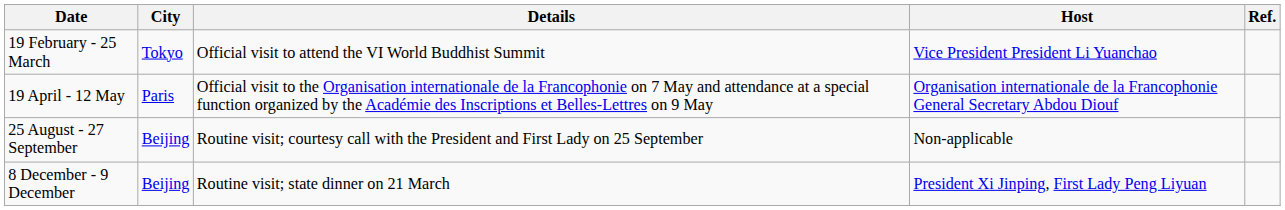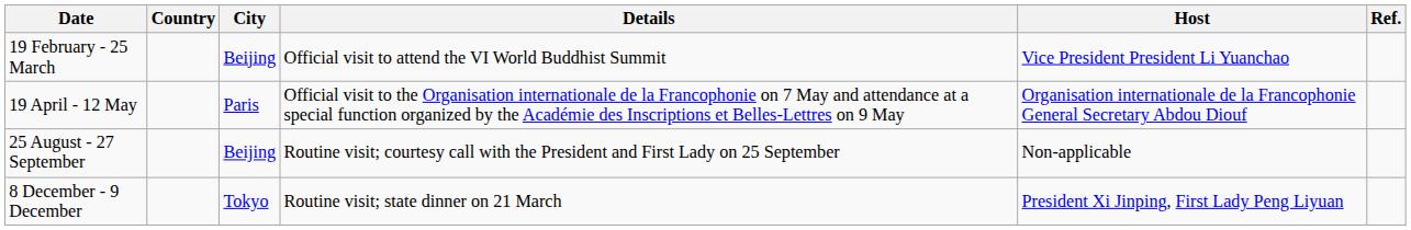 <table class="wikitable sortable" border="1" style="margin: 1em auto 1em auto">
 <tr>
 <th>Date</th>
+<th>Country</th>
 <th>City</th>
 <th>Details</th>
 <th>Host</th>
 <th>Ref.</th>
 </tr>
 <tr>
 <td>19 February - 25 March</td>
-<td><a href='#'>Tokyo</a></td>
+<td></td>
+<td><a href='#'>Beijing</a></td>
 <td>Official visit to attend the VI World Buddhist Summit</td>
 <td><a href='#'>Vice President President Li Yuanchao</a></td>
 <td></td>
 </tr>
 <tr>
 <td>19 April - 12 May</td>
+<td></td>
 <td><a href='#'>Paris</a></td>
 <td>Official visit to the <a href='#'>Organisation internationale de la Francophonie</a> on 7 May and attendance at a special function organized by the <a href='#'>Académie des Inscriptions et Belles-Lettres</a> on 9 May</td>
 <td><a href='#'>Organisation internationale de la Francophonie General Secretary Abdou Diouf</a></td>
 <td></td>
 </tr>
 <tr>
 <td>25 August - 27 September</td>
+<td></td>
 <td><a href='#'>Beijing</a></td>
 <td>Routine visit; courtesy call with the President and First Lady on 25 September</td>
 <td>Non-applicable</td>
 <td></td>
 </tr>
 <tr>
 <td>8 December - 9 December</td>
-<td><a href='#'>Beijing</a></td>
+<td></td>
+<td><a href='#'>Tokyo</a></td>
 <td>Routine visit; state dinner on 21 March</td>
 <td><a href='#'>President Xi Jinping</a>, <a href='#'>First Lady Peng Liyuan</a></td>
 <td></td>
 </tr>
 </table>
